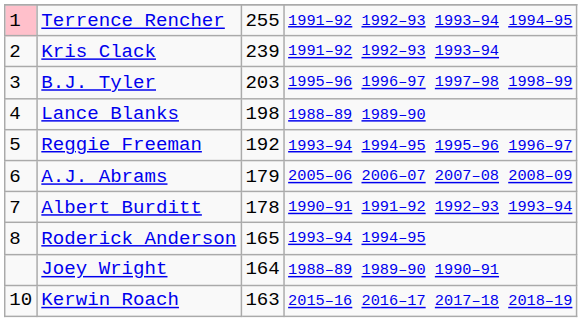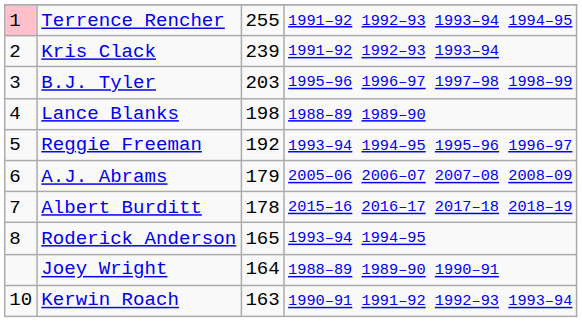 <table class="wikitable">
 <tr>
 </tr>
 <tr>
 <td style="background: pink;">1</td>
 <td><a href='#'>Terrence Rencher</a></td>
 <td>255</td>
 <td style="font-size:80%;"><a href='#'>1991–92</a> <a href='#'>1992–93</a> <a href='#'>1993–94</a> <a href='#'>1994–95</a></td>
 </tr>
 <tr>
 <td>2</td>
 <td><a href='#'>Kris Clack</a></td>
 <td>239</td>
 <td style="font-size:80%;"><a href='#'>1991–92</a> <a href='#'>1992–93</a> <a href='#'>1993–94</a></td>
 </tr>
 <tr>
 <td>3</td>
 <td><a href='#'>B.J. Tyler</a></td>
 <td>203</td>
 <td style="font-size:80%;"><a href='#'>1995–96</a> <a href='#'>1996–97</a> <a href='#'>1997–98</a> <a href='#'>1998–99</a></td>
 </tr>
 <tr>
 <td>4</td>
 <td><a href='#'>Lance Blanks</a></td>
 <td>198</td>
 <td style="font-size:80%;"><a href='#'>1988–89</a> <a href='#'>1989–90</a></td>
 </tr>
 <tr>
 <td>5</td>
 <td><a href='#'>Reggie Freeman</a></td>
 <td>192</td>
 <td style="font-size:80%;"><a href='#'>1993–94</a> <a href='#'>1994–95</a> <a href='#'>1995–96</a> <a href='#'>1996–97</a></td>
 </tr>
 <tr>
 <td>6</td>
 <td><a href='#'>A.J. Abrams</a></td>
 <td>179</td>
 <td style="font-size:80%;"><a href='#'>2005–06</a> <a href='#'>2006–07</a> <a href='#'>2007–08</a> <a href='#'>2008–09</a></td>
 </tr>
 <tr>
 <td>7</td>
 <td><a href='#'>Albert Burditt</a></td>
 <td>178</td>
-<td style="font-size:80%;"><a href='#'>1990–91</a> <a href='#'>1991–92</a> <a href='#'>1992–93</a> <a href='#'>1993–94</a></td>
+<td style="font-size:80%;"><a href='#'>2015–16</a> <a href='#'>2016–17</a> <a href='#'>2017–18</a> <a href='#'>2018–19</a></td>
 </tr>
 <tr>
 <td>8</td>
 <td><a href='#'>Roderick Anderson</a></td>
 <td>165</td>
 <td style="font-size:80%;"><a href='#'>1993–94</a> <a href='#'>1994–95</a></td>
 </tr>
 <tr>
 <td></td>
 <td><a href='#'>Joey Wright</a></td>
 <td>164</td>
 <td style="font-size:80%;"><a href='#'>1988–89</a> <a href='#'>1989–90</a> <a href='#'>1990–91</a></td>
 </tr>
 <tr>
 <td>10</td>
 <td><a href='#'>Kerwin Roach</a></td>
 <td>163</td>
-<td style="font-size:80%;"><a href='#'>2015–16</a> <a href='#'>2016–17</a> <a href='#'>2017–18</a> <a href='#'>2018–19</a></td>
+<td style="font-size:80%;"><a href='#'>1990–91</a> <a href='#'>1991–92</a> <a href='#'>1992–93</a> <a href='#'>1993–94</a></td>
 </tr>
 </table>
